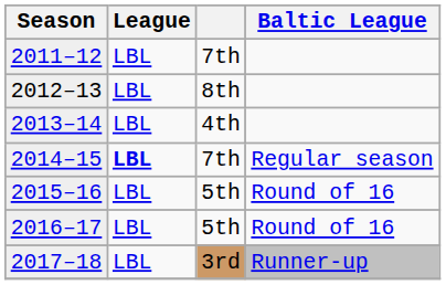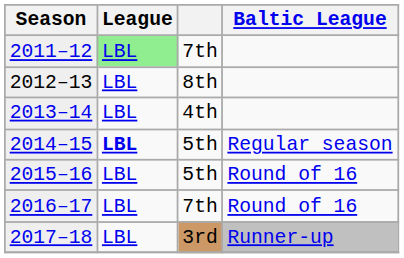 <table class="wikitable" style="font-size:85%">
 <tr>
 <th>Season</th>
 <th>League</th>
 <th></th>
 <th><a href='#'>Baltic League</a></th>
 </tr>
 <tr>
 <td style="background:#efefef;"><a href='#'>2011–12</a></td>
-<td><a href='#'>LBL</a></td>
+<td style="background: lightgreen;"><a href='#'>LBL</a></td>
 <td style="background:" align="center">7th</td>
 <td></td>
 </tr>
 <tr>
 <td style="background:#efefef;">2012–13</td>
 <td><a href='#'>LBL</a></td>
 <td style="background:" align="center">8th</td>
 <td></td>
 </tr>
 <tr>
 <td style="background:#efefef;"><a href='#'>2013–14</a></td>
 <td><a href='#'>LBL</a></td>
 <td align="center">4th</td>
 <td></td>
 </tr>
 <tr>
 <td style="background:#efefef;"><a href='#'>2014–15</a></td>
 <td><strong><a href='#'>LBL</a></strong></td>
-<td style="background:" align="center">7th</td>
+<td style="background:" align="center">5th</td>
 <td colspan=2><a href='#'>Regular season</a></td>
 </tr>
 <tr>
 <td style="background:#efefef;"><a href='#'>2015–16</a></td>
 <td><a href='#'>LBL</a></td>
 <td style="background:" align="center">5th</td>
 <td colspan=2><a href='#'>Round of 16</a></td>
 </tr>
 <tr>
 <td style="background:#efefef;"><a href='#'>2016–17</a></td>
 <td><a href='#'>LBL</a></td>
-<td style="background:" align="center">5th</td>
+<td style="background:" align="center">7th</td>
 <td colspan=2><a href='#'>Round of 16</a></td>
 </tr>
 <tr>
 <td style="background:#efefef;"><a href='#'>2017–18</a></td>
 <td><a href='#'>LBL</a></td>
 <td style="background:#cc9966" align="center">3rd</td>
 <td colspan=2 bgcolor=silver><a href='#'>Runner-up</a></td>
 </tr>
 <tr>
 </tr>
 </table>
